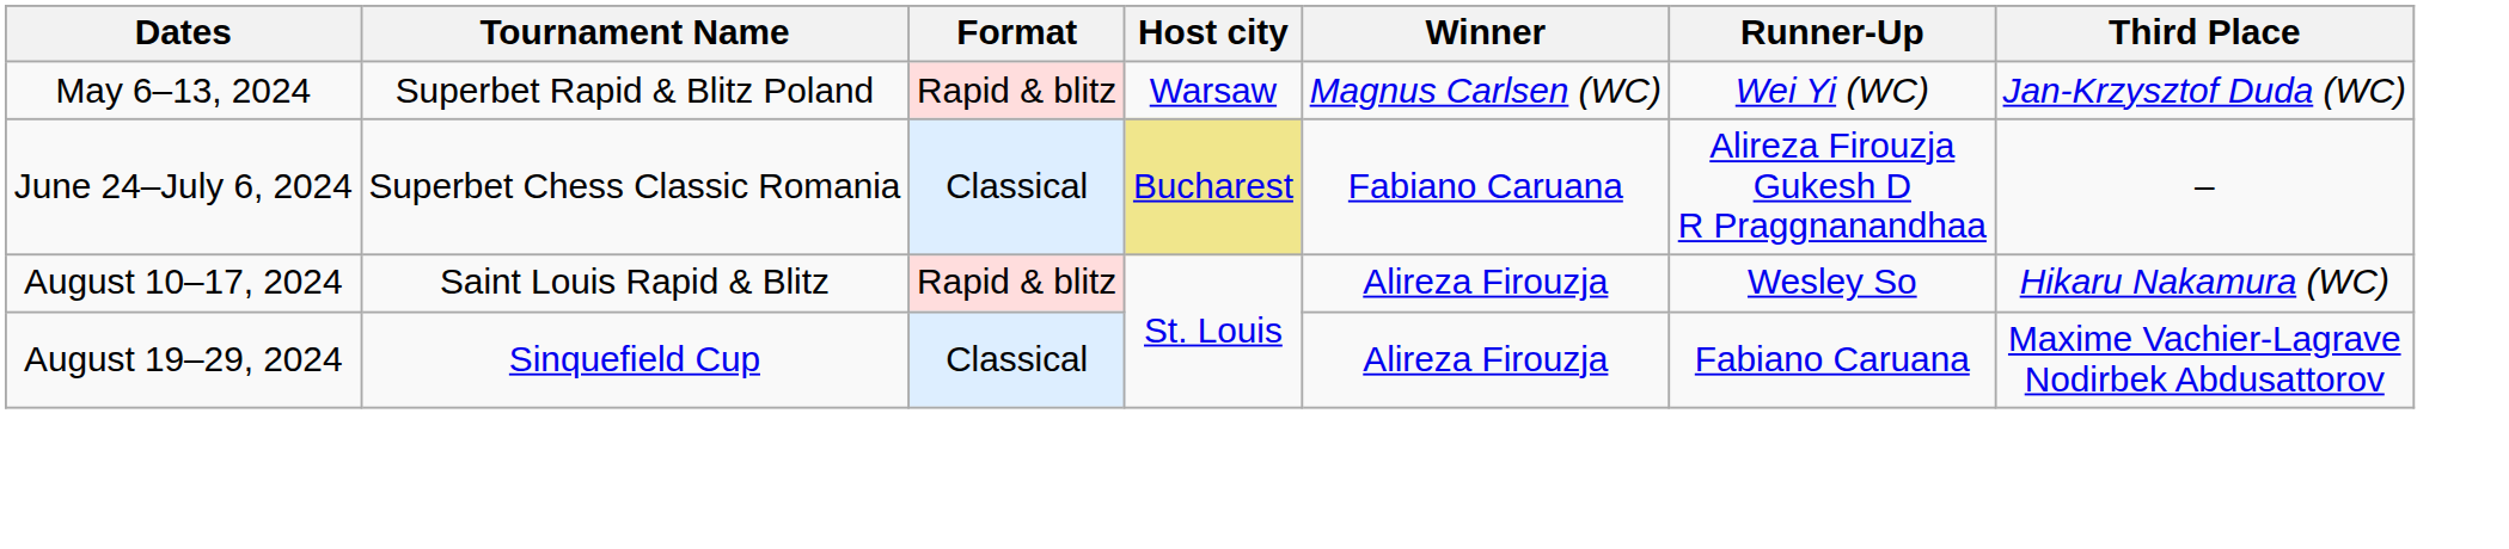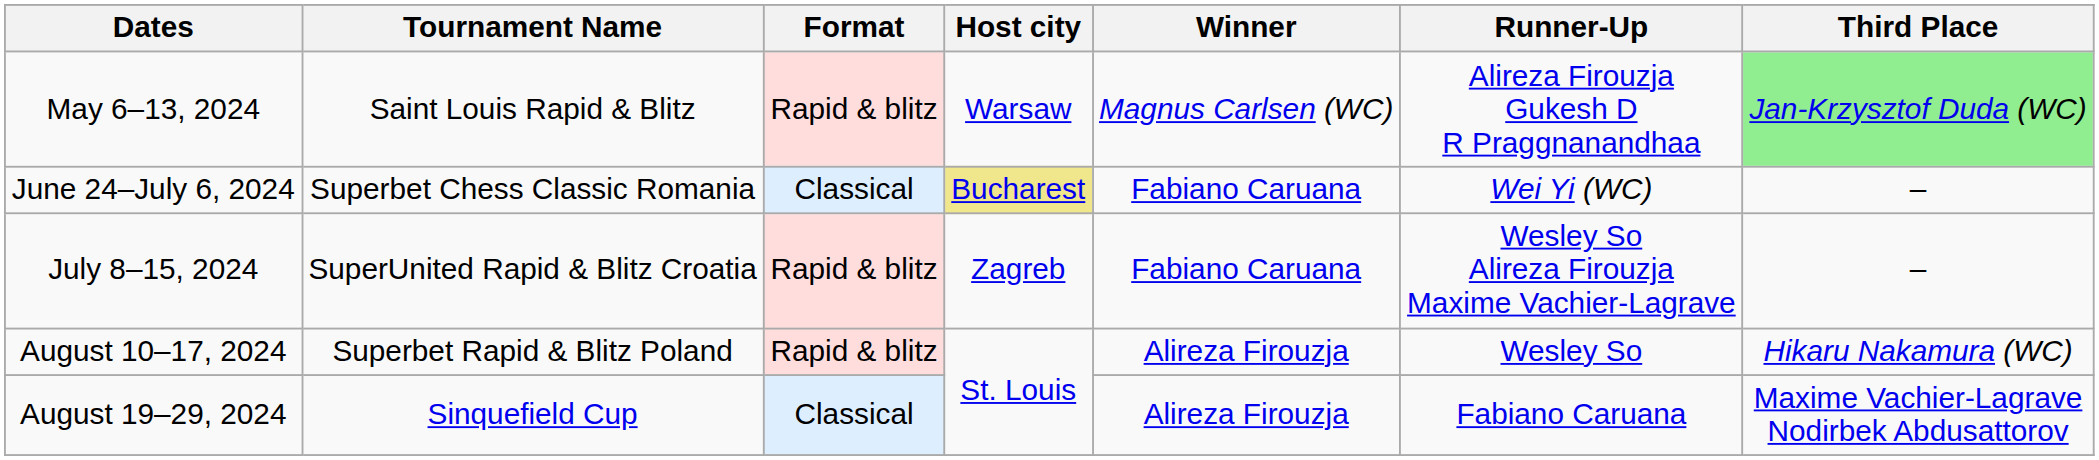 <table class="wikitable sortable" style="text-align:center;">
 <tr>
 <th>Dates</th>
 <th>Tournament Name</th>
 <th>Format</th>
 <th>Host city</th>
 <th>Winner</th>
 <th>Runner-Up</th>
 <th>Third Place</th>
 </tr>
 <tr>
 <td>May 6–13, 2024</td>
-<td>Superbet Rapid & Blitz Poland</td>
+<td>Saint Louis Rapid & Blitz</td>
 <td style="background-color:#ffdddd">Rapid & blitz</td>
 <td><a href='#'>Warsaw</a></td>
 <td><em> <a href='#'>Magnus Carlsen</a> (WC)</em></td>
-<td><em> <a href='#'>Wei Yi</a> (WC)</em></td>
-<td><em> <a href='#'>Jan-Krzysztof Duda</a> (WC)</em></td>
+<td> <a href='#'>Alireza Firouzja</a><br>  <a href='#'>Gukesh D</a><br>  <a href='#'>R Praggnanandhaa</a></td>
+<td style="background: lightgreen;"><em> <a href='#'>Jan-Krzysztof Duda</a> (WC)</em></td>
 </tr>
 <tr>
 <td>June 24–July 6, 2024</td>
 <td>Superbet Chess Classic Romania</td>
 <td style="background-color:#ddeeff">Classical</td>
 <td style="background: khaki;"><a href='#'>Bucharest</a></td>
 <td> <a href='#'>Fabiano Caruana</a></td>
-<td> <a href='#'>Alireza Firouzja</a><br>  <a href='#'>Gukesh D</a><br>  <a href='#'>R Praggnanandhaa</a></td>
+<td><em> <a href='#'>Wei Yi</a> (WC)</em></td>
+<td>–</td>
+</tr>
+<tr>
+<td>July 8–15, 2024</td>
+<td>SuperUnited Rapid & Blitz Croatia</td>
+<td style="background-color:#ffdddd">Rapid & blitz</td>
+<td><a href='#'>Zagreb</a></td>
+<td> <a href='#'>Fabiano Caruana</a></td>
+<td> <a href='#'>Wesley So</a><br>  <a href='#'>Alireza Firouzja</a><br>  <a href='#'>Maxime Vachier-Lagrave</a></td>
 <td>–</td>
 </tr>
 <tr>
 <td>August 10–17, 2024</td>
-<td>Saint Louis Rapid & Blitz</td>
+<td>Superbet Rapid & Blitz Poland</td>
 <td style="background-color:#ffdddd">Rapid & blitz</td>
 <td rowspan="2"><a href='#'>St. Louis</a></td>
 <td> <a href='#'>Alireza Firouzja</a></td>
 <td> <a href='#'>Wesley So</a></td>
 <td><em> <a href='#'>Hikaru Nakamura</a> (WC)</em></td>
 </tr>
 <tr>
 <td>August 19–29, 2024</td>
 <td><a href='#'>Sinquefield Cup</a></td>
 <td style="background-color:#ddeeff">Classical</td>
 <td> <a href='#'>Alireza Firouzja</a></td>
 <td> <a href='#'>Fabiano Caruana</a></td>
 <td> <a href='#'>Maxime Vachier-Lagrave</a><br>  <a href='#'>Nodirbek Abdusattorov</a></td>
 </tr>
 </table>
